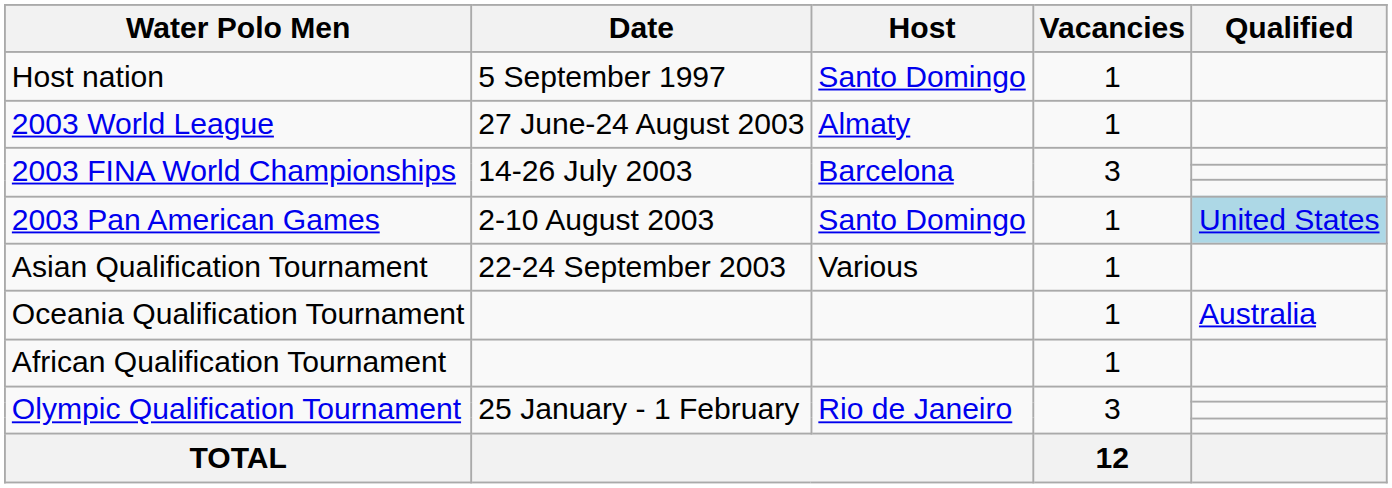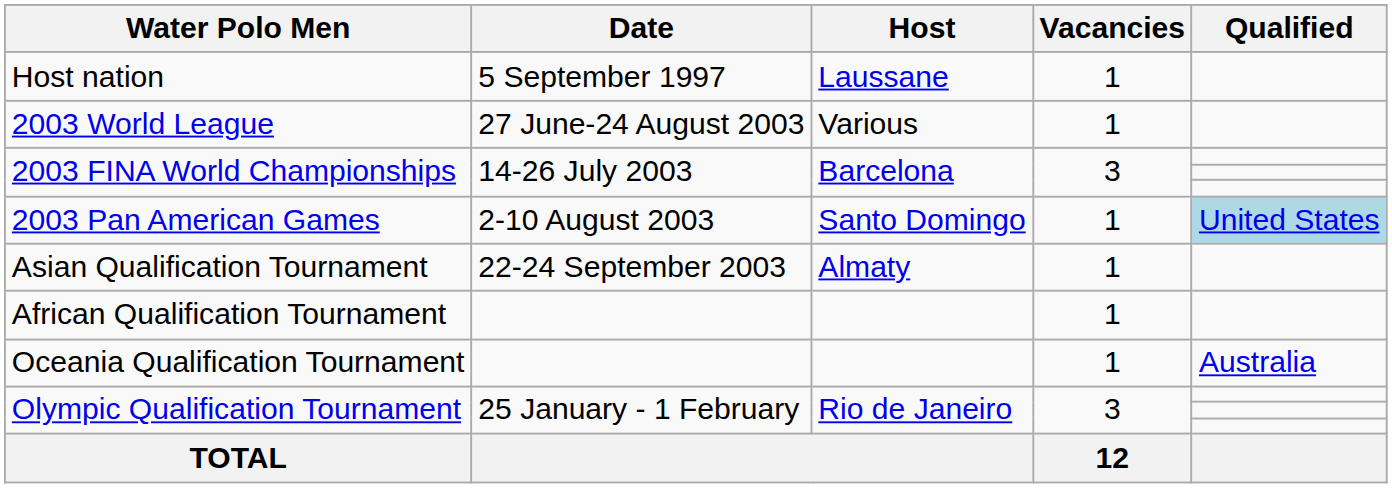 <table class="wikitable">
 <tr>
 <th>Water Polo Men</th>
 <th>Date</th>
 <th>Host</th>
 <th>Vacancies</th>
 <th>Qualified</th>
 </tr>
 <tr>
 <td>Host nation</td>
 <td>5 September 1997</td>
-<td> <a href='#'>Santo Domingo</a></td>
+<td> <a href='#'>Laussane</a></td>
 <td align="center">1</td>
 <td></td>
 </tr>
 <tr>
 <td><a href='#'>2003 World League</a></td>
 <td>27 June-24 August 2003</td>
-<td> <a href='#'>Almaty</a></td>
+<td>Various</td>
 <td align="center">1</td>
 <td></td>
 </tr>
 <tr>
 <td rowspan="3"><a href='#'>2003 FINA World Championships</a></td>
 <td rowspan="3">14-26 July 2003</td>
 <td rowspan="3"> <a href='#'>Barcelona</a></td>
 <td rowspan="3" align="center">3</td>
 <td></td>
 </tr>
 <tr>
 <td></td>
 </tr>
 <tr>
 <td></td>
 </tr>
 <tr>
 <td><a href='#'>2003 Pan American Games</a></td>
 <td>2-10 August 2003</td>
 <td> <a href='#'>Santo Domingo</a></td>
 <td align="center">1</td>
 <td style="background: lightblue;"> <a href='#'>United States</a></td>
 </tr>
 <tr>
 <td>Asian Qualification Tournament</td>
 <td>22-24 September 2003</td>
-<td>Various</td>
+<td> <a href='#'>Almaty</a></td>
+<td align="center">1</td>
+<td></td>
+</tr>
+<tr>
+<td>African Qualification Tournament</td>
+<td></td>
+<td></td>
 <td align="center">1</td>
 <td></td>
 </tr>
 <tr>
 <td>Oceania Qualification Tournament</td>
 <td></td>
 <td></td>
 <td align="center">1</td>
 <td> <a href='#'>Australia</a></td>
-</tr>
-<tr>
-<td>African Qualification Tournament</td>
-<td></td>
-<td></td>
-<td align="center">1</td>
-<td></td>
 </tr>
 <tr>
 <td rowspan="3"><a href='#'>Olympic Qualification Tournament</a></td>
 <td rowspan="3">25 January - 1 February</td>
 <td rowspan="3"> <a href='#'>Rio de Janeiro</a></td>
 <td rowspan="3"  align="center">3</td>
 <td></td>
 </tr>
 <tr>
 <td></td>
 </tr>
 <tr>
 <td></td>
 </tr>
 <tr>
 <th>TOTAL</th>
 <th colspan="2"></th>
 <th>12</th>
 <th></th>
 </tr>
 </table>
